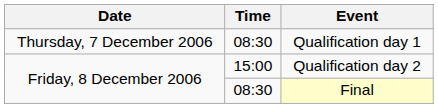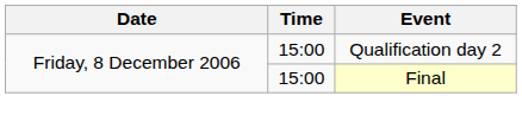 <table class = "wikitable" style="text-align:center;">
 <tr>
 <th width=220>Date</th>
 <th width=50>Time</th>
 <th width=150>Event</th>
 </tr>
 <tr>
-<td>Thursday, 7 December 2006</td>
-<td>08:30</td>
-<td>Qualification day 1</td>
-</tr>
-<tr>
 <td rowspan=2>Friday, 8 December 2006</td>
 <td>15:00</td>
 <td>Qualification day 2</td>
 </tr>
 <tr>
-<td>08:30</td>
+<td>15:00</td>
 <td bgcolor=ffffcc>Final</td>
 </tr>
 </table>
